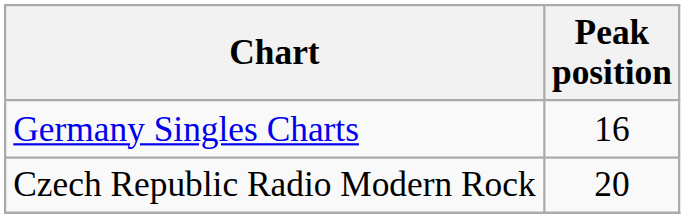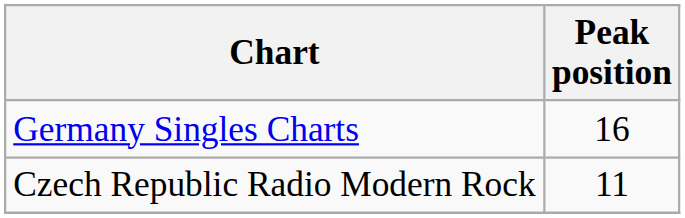 <table class="wikitable sortable">
 <tr>
 <th>Chart</th>
 <th>Peak<br>position</th>
 </tr>
 <tr>
 <td><a href='#'>Germany Singles Charts</a></td>
 <td style="text-align:center;">16</td>
 </tr>
 <tr>
 <td>Czech Republic Radio Modern Rock</td>
-<td align="center">20 </td>
+<td align="center">11 </td>
 </tr>
 <tr>
 </tr>
 </table>
